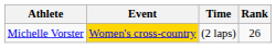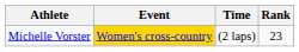 <table class="wikitable" style="font-size:90%">
 <tr>
 <th>Athlete</th>
 <th>Event</th>
 <th>Time</th>
 <th>Rank</th>
 </tr>
 <tr align=center>
 <td align=left><a href='#'>Michelle Vorster</a></td>
 <td align=left style="background: gold;"><a href='#'>Women's cross-country</a></td>
 <td> (2 laps)</td>
-<td>26</td>
+<td>23</td>
 </tr>
 </table>
